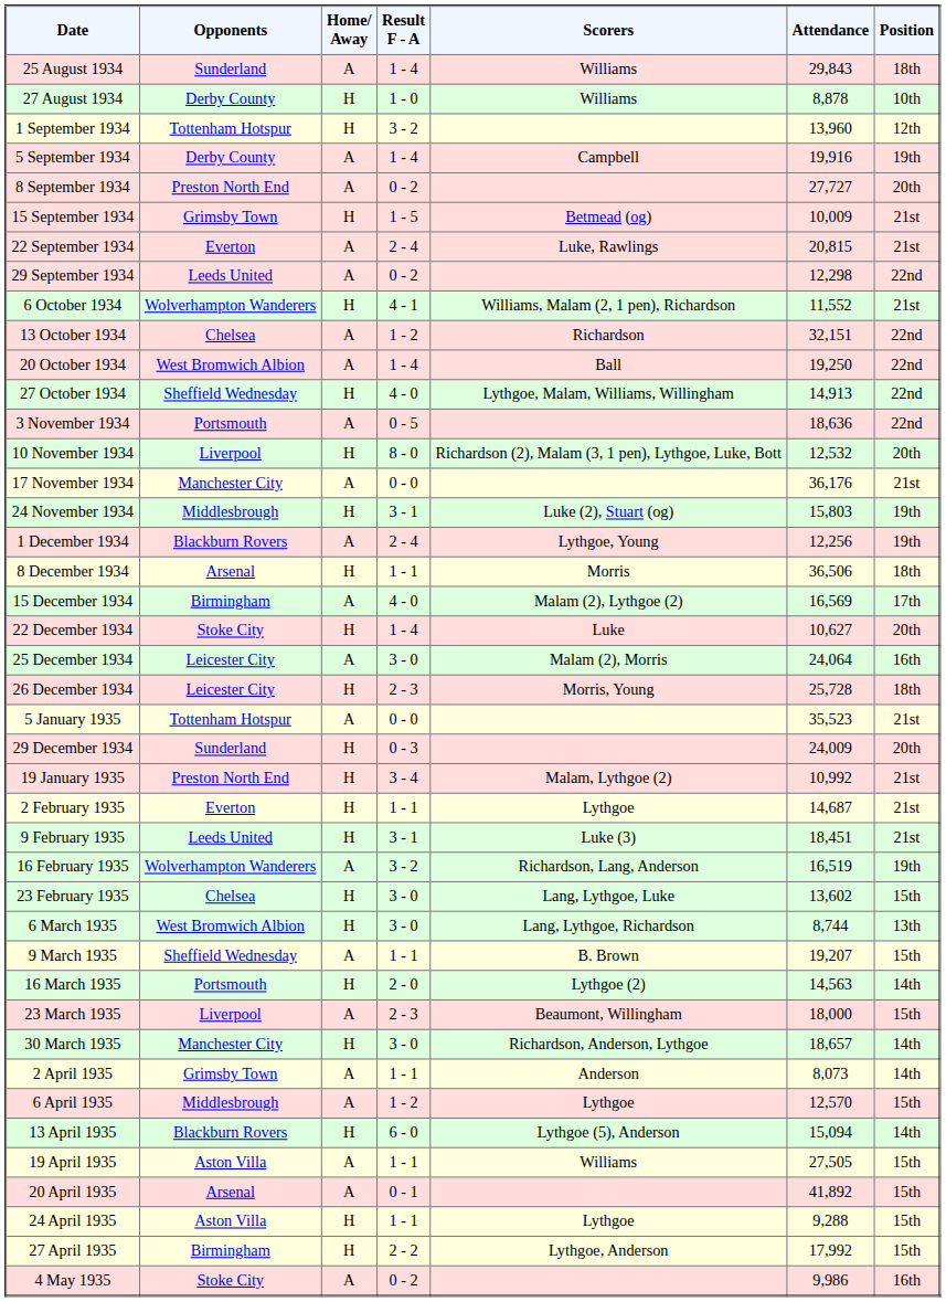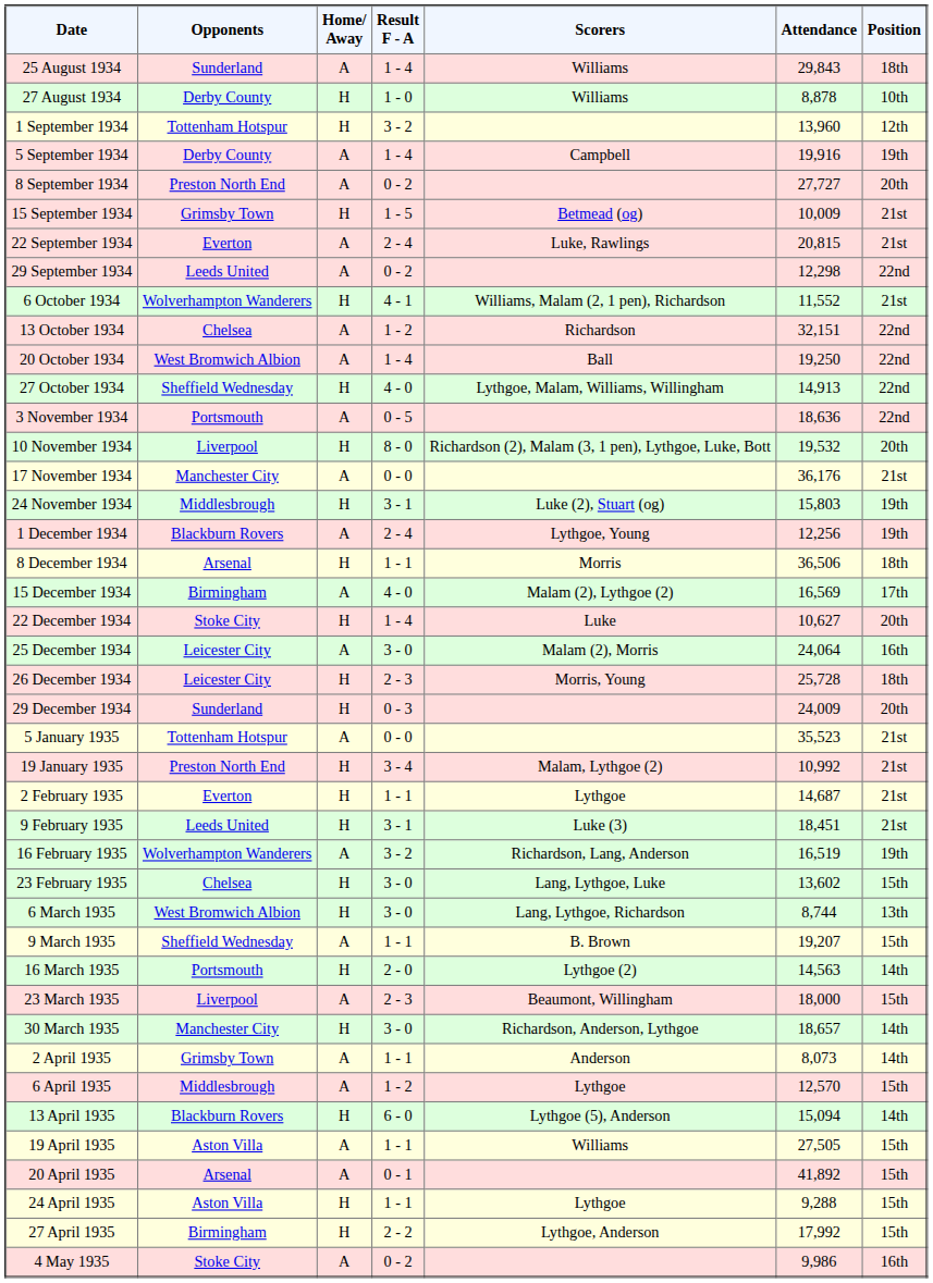 <table border="2" cellpadding="4" style="border-collapse:collapse; text-align:center; font-size:smaller;">
 <tr style="background:#f0f6ff;">
 <th><strong>Date</strong></th>
 <th><strong>Opponents</strong></th>
 <th><strong>Home/<br>Away</strong></th>
 <th><strong>Result<br>F - A</strong></th>
 <th><strong>Scorers</strong></th>
 <th><strong>Attendance</strong></th>
 <th><strong>Position</strong></th>
 </tr>
 <tr bgcolor="#ffdddd">
 <td>25 August 1934</td>
 <td><a href='#'>Sunderland</a></td>
 <td>A</td>
 <td>1 - 4</td>
 <td>Williams</td>
 <td>29,843</td>
 <td>18th</td>
 </tr>
 <tr bgcolor="#ddffdd">
 <td>27 August 1934</td>
 <td><a href='#'>Derby County</a></td>
 <td>H</td>
 <td>1 - 0</td>
 <td>Williams</td>
 <td>8,878</td>
 <td>10th</td>
 </tr>
 <tr bgcolor="#ffffdd">
 <td>1 September 1934</td>
 <td><a href='#'>Tottenham Hotspur</a></td>
 <td>H</td>
 <td>3 - 2</td>
 <td></td>
 <td>13,960</td>
 <td>12th</td>
 </tr>
 <tr bgcolor="#ffdddd">
 <td>5 September 1934</td>
 <td><a href='#'>Derby County</a></td>
 <td>A</td>
 <td>1 - 4</td>
 <td>Campbell</td>
 <td>19,916</td>
 <td>19th</td>
 </tr>
 <tr bgcolor="#ffdddd">
 <td>8 September 1934</td>
 <td><a href='#'>Preston North End</a></td>
 <td>A</td>
 <td>0 - 2</td>
 <td></td>
 <td>27,727</td>
 <td>20th</td>
 </tr>
 <tr bgcolor="#ffdddd">
 <td>15 September 1934</td>
 <td><a href='#'>Grimsby Town</a></td>
 <td>H</td>
 <td>1 - 5</td>
 <td><a href='#'>Betmead</a> (<a href='#'>og</a>)</td>
 <td>10,009</td>
 <td>21st</td>
 </tr>
 <tr bgcolor="#ffdddd">
 <td>22 September 1934</td>
 <td><a href='#'>Everton</a></td>
 <td>A</td>
 <td>2 - 4</td>
 <td>Luke, Rawlings</td>
 <td>20,815</td>
 <td>21st</td>
 </tr>
 <tr bgcolor="#ffdddd">
 <td>29 September 1934</td>
 <td><a href='#'>Leeds United</a></td>
 <td>A</td>
 <td>0 - 2</td>
 <td></td>
 <td>12,298</td>
 <td>22nd</td>
 </tr>
 <tr bgcolor="#ddffdd">
 <td>6 October 1934</td>
 <td><a href='#'>Wolverhampton Wanderers</a></td>
 <td>H</td>
 <td>4 - 1</td>
 <td>Williams, Malam (2, 1 pen), Richardson</td>
 <td>11,552</td>
 <td>21st</td>
 </tr>
 <tr bgcolor="#ffdddd">
 <td>13 October 1934</td>
 <td><a href='#'>Chelsea</a></td>
 <td>A</td>
 <td>1 - 2</td>
 <td>Richardson</td>
 <td>32,151</td>
 <td>22nd</td>
 </tr>
 <tr bgcolor="#ffdddd">
 <td>20 October 1934</td>
 <td><a href='#'>West Bromwich Albion</a></td>
 <td>A</td>
 <td>1 - 4</td>
 <td>Ball</td>
 <td>19,250</td>
 <td>22nd</td>
 </tr>
 <tr bgcolor="#ddffdd">
 <td>27 October 1934</td>
 <td><a href='#'>Sheffield Wednesday</a></td>
 <td>H</td>
 <td>4 - 0</td>
 <td>Lythgoe, Malam, Williams, Willingham</td>
 <td>14,913</td>
 <td>22nd</td>
 </tr>
 <tr bgcolor="#ffdddd">
 <td>3 November 1934</td>
 <td><a href='#'>Portsmouth</a></td>
 <td>A</td>
 <td>0 - 5</td>
 <td></td>
 <td>18,636</td>
 <td>22nd</td>
 </tr>
 <tr bgcolor="#ddffdd">
 <td>10 November 1934</td>
 <td><a href='#'>Liverpool</a></td>
 <td>H</td>
 <td>8 - 0</td>
 <td>Richardson (2), Malam (3, 1 pen), Lythgoe, Luke, Bott</td>
-<td>12,532</td>
+<td>19,532</td>
 <td>20th</td>
 </tr>
 <tr bgcolor="#ffffdd">
 <td>17 November 1934</td>
 <td><a href='#'>Manchester City</a></td>
 <td>A</td>
 <td>0 - 0</td>
 <td></td>
 <td>36,176</td>
 <td>21st</td>
 </tr>
 <tr bgcolor="#ddffdd">
 <td>24 November 1934</td>
 <td><a href='#'>Middlesbrough</a></td>
 <td>H</td>
 <td>3 - 1</td>
 <td>Luke (2), <a href='#'>Stuart</a> (og)</td>
 <td>15,803</td>
 <td>19th</td>
 </tr>
 <tr bgcolor="#ffdddd">
 <td>1 December 1934</td>
 <td><a href='#'>Blackburn Rovers</a></td>
 <td>A</td>
 <td>2 - 4</td>
 <td>Lythgoe, Young</td>
 <td>12,256</td>
 <td>19th</td>
 </tr>
 <tr bgcolor="#ffffdd">
 <td>8 December 1934</td>
 <td><a href='#'>Arsenal</a></td>
 <td>H</td>
 <td>1 - 1</td>
 <td>Morris</td>
 <td>36,506</td>
 <td>18th</td>
 </tr>
 <tr bgcolor="#ddffdd">
 <td>15 December 1934</td>
 <td><a href='#'>Birmingham</a></td>
 <td>A</td>
 <td>4 - 0</td>
 <td>Malam (2), Lythgoe (2)</td>
 <td>16,569</td>
 <td>17th</td>
 </tr>
 <tr bgcolor="#ffdddd">
 <td>22 December 1934</td>
 <td><a href='#'>Stoke City</a></td>
 <td>H</td>
 <td>1 - 4</td>
 <td>Luke</td>
 <td>10,627</td>
 <td>20th</td>
 </tr>
 <tr bgcolor="#ddffdd">
 <td>25 December 1934</td>
 <td><a href='#'>Leicester City</a></td>
 <td>A</td>
 <td>3 - 0</td>
 <td>Malam (2), Morris</td>
 <td>24,064</td>
 <td>16th</td>
 </tr>
 <tr bgcolor="#ffdddd">
 <td>26 December 1934</td>
 <td><a href='#'>Leicester City</a></td>
 <td>H</td>
 <td>2 - 3</td>
 <td>Morris, Young</td>
 <td>25,728</td>
 <td>18th</td>
 </tr>
+<tr bgcolor="#ffdddd">
+<td>29 December 1934</td>
+<td><a href='#'>Sunderland</a></td>
+<td>H</td>
+<td>0 - 3</td>
+<td></td>
+<td>24,009</td>
+<td>20th</td>
+</tr>
 <tr bgcolor="#ffffdd">
 <td>5 January 1935</td>
 <td><a href='#'>Tottenham Hotspur</a></td>
 <td>A</td>
 <td>0 - 0</td>
 <td></td>
 <td>35,523</td>
 <td>21st</td>
-</tr>
-<tr bgcolor="#ffdddd">
-<td>29 December 1934</td>
-<td><a href='#'>Sunderland</a></td>
-<td>H</td>
-<td>0 - 3</td>
-<td></td>
-<td>24,009</td>
-<td>20th</td>
 </tr>
 <tr bgcolor="#ffdddd">
 <td>19 January 1935</td>
 <td><a href='#'>Preston North End</a></td>
 <td>H</td>
 <td>3 - 4</td>
 <td>Malam, Lythgoe (2)</td>
 <td>10,992</td>
 <td>21st</td>
 </tr>
 <tr bgcolor="#ffffdd">
 <td>2 February 1935</td>
 <td><a href='#'>Everton</a></td>
 <td>H</td>
 <td>1 - 1</td>
 <td>Lythgoe</td>
 <td>14,687</td>
 <td>21st</td>
 </tr>
 <tr bgcolor="#ddffdd">
 <td>9 February 1935</td>
 <td><a href='#'>Leeds United</a></td>
 <td>H</td>
 <td>3 - 1</td>
 <td>Luke (3)</td>
 <td>18,451</td>
 <td>21st</td>
 </tr>
 <tr bgcolor="#ddffdd">
 <td>16 February 1935</td>
 <td><a href='#'>Wolverhampton Wanderers</a></td>
 <td>A</td>
 <td>3 - 2</td>
 <td>Richardson, Lang, Anderson</td>
 <td>16,519</td>
 <td>19th</td>
 </tr>
 <tr bgcolor="#ddffdd">
 <td>23 February 1935</td>
 <td><a href='#'>Chelsea</a></td>
 <td>H</td>
 <td>3 - 0</td>
 <td>Lang, Lythgoe, Luke</td>
 <td>13,602</td>
 <td>15th</td>
 </tr>
 <tr bgcolor="#ddffdd">
 <td>6 March 1935</td>
 <td><a href='#'>West Bromwich Albion</a></td>
 <td>H</td>
 <td>3 - 0</td>
 <td>Lang, Lythgoe, Richardson</td>
 <td>8,744</td>
 <td>13th</td>
 </tr>
 <tr bgcolor="#ffffdd">
 <td>9 March 1935</td>
 <td><a href='#'>Sheffield Wednesday</a></td>
 <td>A</td>
 <td>1 - 1</td>
 <td>B. Brown</td>
 <td>19,207</td>
 <td>15th</td>
 </tr>
 <tr bgcolor="#ddffdd">
 <td>16 March 1935</td>
 <td><a href='#'>Portsmouth</a></td>
 <td>H</td>
 <td>2 - 0</td>
 <td>Lythgoe (2)</td>
 <td>14,563</td>
 <td>14th</td>
 </tr>
 <tr bgcolor="#ffdddd">
 <td>23 March 1935</td>
 <td><a href='#'>Liverpool</a></td>
 <td>A</td>
 <td>2 - 3</td>
 <td>Beaumont, Willingham</td>
 <td>18,000</td>
 <td>15th</td>
 </tr>
 <tr bgcolor="#ddffdd">
 <td>30 March 1935</td>
 <td><a href='#'>Manchester City</a></td>
 <td>H</td>
 <td>3 - 0</td>
 <td>Richardson, Anderson, Lythgoe</td>
 <td>18,657</td>
 <td>14th</td>
 </tr>
 <tr bgcolor="#ffffdd">
 <td>2 April 1935</td>
 <td><a href='#'>Grimsby Town</a></td>
 <td>A</td>
 <td>1 - 1</td>
 <td>Anderson</td>
 <td>8,073</td>
 <td>14th</td>
 </tr>
 <tr bgcolor="#ffdddd">
 <td>6 April 1935</td>
 <td><a href='#'>Middlesbrough</a></td>
 <td>A</td>
 <td>1 - 2</td>
 <td>Lythgoe</td>
 <td>12,570</td>
 <td>15th</td>
 </tr>
 <tr bgcolor="#ddffdd">
 <td>13 April 1935</td>
 <td><a href='#'>Blackburn Rovers</a></td>
 <td>H</td>
 <td>6 - 0</td>
 <td>Lythgoe (5), Anderson</td>
 <td>15,094</td>
 <td>14th</td>
 </tr>
 <tr bgcolor="#ffffdd">
 <td>19 April 1935</td>
 <td><a href='#'>Aston Villa</a></td>
 <td>A</td>
 <td>1 - 1</td>
 <td>Williams</td>
 <td>27,505</td>
 <td>15th</td>
 </tr>
 <tr bgcolor="#ffdddd">
 <td>20 April 1935</td>
 <td><a href='#'>Arsenal</a></td>
 <td>A</td>
 <td>0 - 1</td>
 <td></td>
 <td>41,892</td>
 <td>15th</td>
 </tr>
 <tr bgcolor="#ffffdd">
 <td>24 April 1935</td>
 <td><a href='#'>Aston Villa</a></td>
 <td>H</td>
 <td>1 - 1</td>
 <td>Lythgoe</td>
 <td>9,288</td>
 <td>15th</td>
 </tr>
 <tr bgcolor="#ffffdd">
 <td>27 April 1935</td>
 <td><a href='#'>Birmingham</a></td>
 <td>H</td>
 <td>2 - 2</td>
 <td>Lythgoe, Anderson</td>
 <td>17,992</td>
 <td>15th</td>
 </tr>
 <tr bgcolor="#ffdddd">
 <td>4 May 1935</td>
 <td><a href='#'>Stoke City</a></td>
 <td>A</td>
 <td>0 - 2</td>
 <td></td>
 <td>9,986</td>
 <td>16th</td>
 </tr>
 </table>
